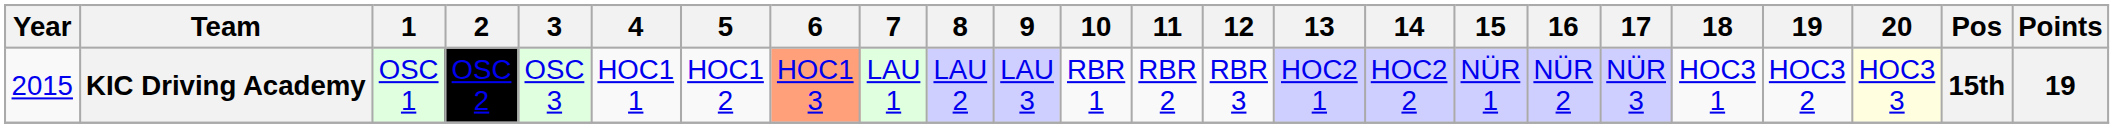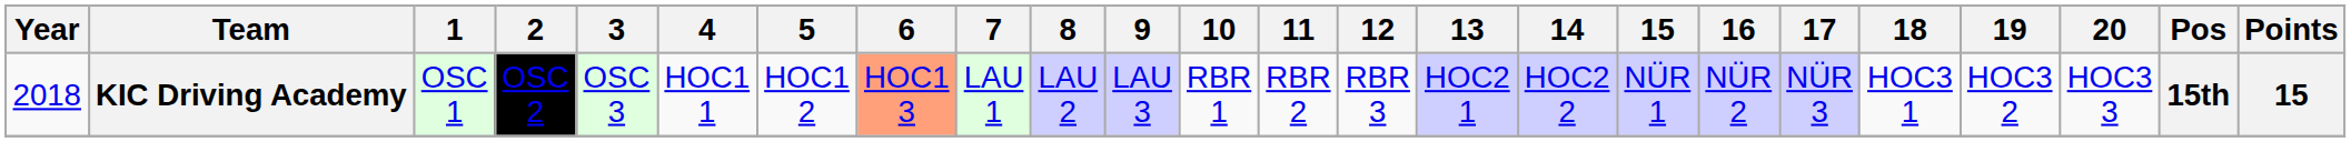 <table class="wikitable" style="text-align:center; font-size:85%">
 <tr>
 <th>Year</th>
 <th>Team</th>
 <th>1</th>
 <th>2</th>
 <th>3</th>
 <th>4</th>
 <th>5</th>
 <th>6</th>
 <th>7</th>
 <th>8</th>
 <th>9</th>
 <th>10</th>
 <th>11</th>
 <th>12</th>
 <th>13</th>
 <th>14</th>
 <th>15</th>
 <th>16</th>
 <th>17</th>
 <th>18</th>
 <th>19</th>
 <th>20</th>
 <th>Pos</th>
 <th>Points</th>
 </tr>
 <tr>
-<td><a href='#'>2015</a></td>
+<td><a href='#'>2018</a></td>
 <th nowrap>KIC Driving Academy</th>
 <td style="background:#DFFFDF"><a href='#'>OSC<br>1</a><br></td>
 <td style="background:#000000; color:white"><a href='#'><span>OSC<br>2</span></a><br></td>
 <td style="background:#DFFFDF"><a href='#'>OSC<br>3</a><br></td>
 <td><a href='#'>HOC1<br>1</a></td>
 <td><a href='#'>HOC1<br>2</a></td>
 <td style="background: lightsalmon;"><a href='#'>HOC1<br>3</a></td>
 <td style="background:#DFFFDF"><a href='#'>LAU<br>1</a><br></td>
 <td style="background:#CFCFFF"><a href='#'>LAU<br>2</a><br></td>
 <td style="background:#CFCFFF"><a href='#'>LAU<br>3</a><br></td>
 <td><a href='#'>RBR<br>1</a></td>
 <td><a href='#'>RBR<br>2</a></td>
 <td><a href='#'>RBR<br>3</a></td>
 <td style="background:#CFCFFF"><a href='#'>HOC2<br>1</a><br></td>
 <td style="background:#CFCFFF"><a href='#'>HOC2<br>2</a><br></td>
 <td style="background:#CFCFFF"><a href='#'>NÜR<br>1</a><br></td>
 <td style="background:#CFCFFF"><a href='#'>NÜR<br>2</a><br></td>
 <td style="background:#CFCFFF"><a href='#'>NÜR<br>3</a><br></td>
 <td><a href='#'>HOC3<br>1</a></td>
 <td><a href='#'>HOC3<br>2</a></td>
-<td style="background: lightyellow;"><a href='#'>HOC3<br>3</a></td>
+<td><a href='#'>HOC3<br>3</a></td>
 <th>15th</th>
-<th>19</th>
+<th>15</th>
 </tr>
 <tr>
 </tr>
 </table>
